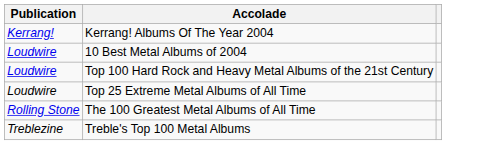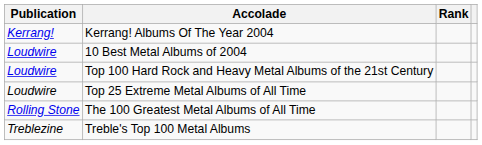 <table class="sortable wikitable">
 <tr>
 <th>Publication</th>
 <th>Accolade</th>
+<th>Rank</th>
 <th class=unsortable></th>
 </tr>
 <tr>
 <td><em><a href='#'>Kerrang!</a></em></td>
 <td>Kerrang! Albums Of The Year 2004</td>
 <td></td>
+<td></td>
 </tr>
 <tr>
 <td><em><a href='#'>Loudwire</a></em></td>
 <td>10 Best Metal Albums of 2004</td>
+<td></td>
 <td></td>
 </tr>
 <tr>
 <td><em><a href='#'>Loudwire</a></em></td>
 <td>Top 100 Hard Rock and Heavy Metal Albums of the 21st Century</td>
 <td></td>
+<td></td>
 </tr>
 <tr>
 <td><em>Loudwire</em></td>
 <td>Top 25 Extreme Metal Albums of All Time</td>
+<td></td>
 <td></td>
 </tr>
 <tr>
 <td><em><a href='#'>Rolling Stone</a></em></td>
 <td>The 100 Greatest Metal Albums of All Time</td>
 <td></td>
+<td></td>
 </tr>
 <tr>
 <td><em>Treblezine</em></td>
 <td>Treble's Top 100 Metal Albums</td>
 <td></td>
+<td></td>
 </tr>
 </table>
